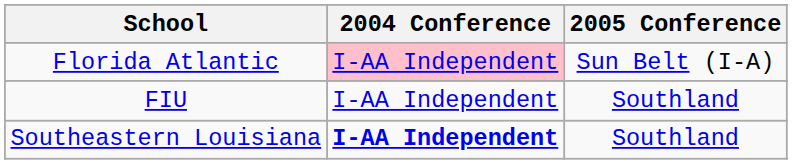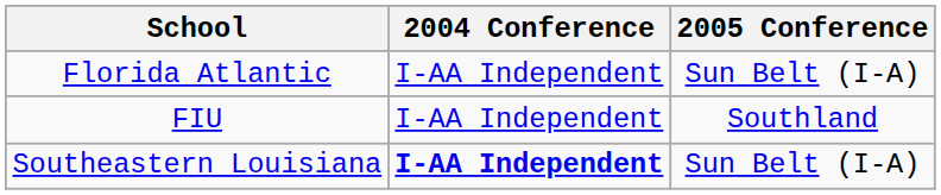 <table class="wikitable sortable">
 <tr>
 <th>School</th>
 <th>2004 Conference</th>
 <th>2005 Conference</th>
 </tr>
 <tr style="text-align:center;">
 <td><a href='#'>Florida Atlantic</a></td>
-<td style="background: pink;"><a href='#'>I-AA Independent</a></td>
+<td><a href='#'>I-AA Independent</a></td>
 <td><a href='#'>Sun Belt</a> (I-A)</td>
 </tr>
 <tr style="text-align:center;">
 <td><a href='#'>FIU</a></td>
 <td><a href='#'>I-AA Independent</a></td>
 <td><a href='#'>Southland</a></td>
 </tr>
 <tr style="text-align:center;">
 <td><a href='#'>Southeastern Louisiana</a></td>
 <td><strong><a href='#'>I-AA Independent</a></strong></td>
-<td><a href='#'>Southland</a></td>
+<td><a href='#'>Sun Belt</a> (I-A)</td>
 </tr>
 </table>
